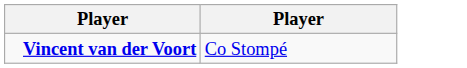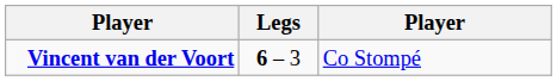 <table class=wikitable style="text-align:center">
 <tr>
 <th width=163>Player</th>
+<th width=50>Legs</th>
 <th width=163>Player</th>
 </tr>
 <tr align=left>
 <td align=right><strong><a href='#'>Vincent van der Voort</a></strong> </td>
+<td align=center><strong>6</strong> – 3</td>
 <td> <a href='#'>Co Stompé</a></td>
 </tr>
 </table>
